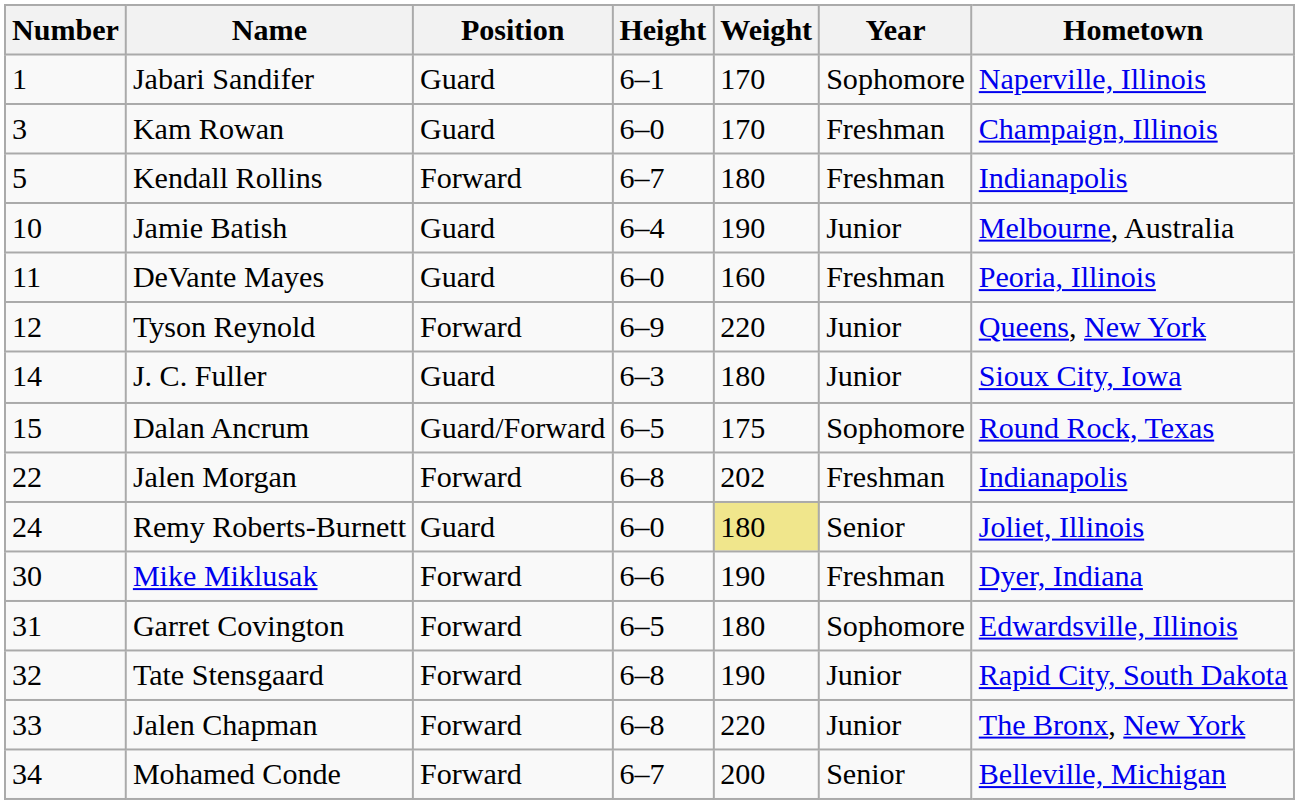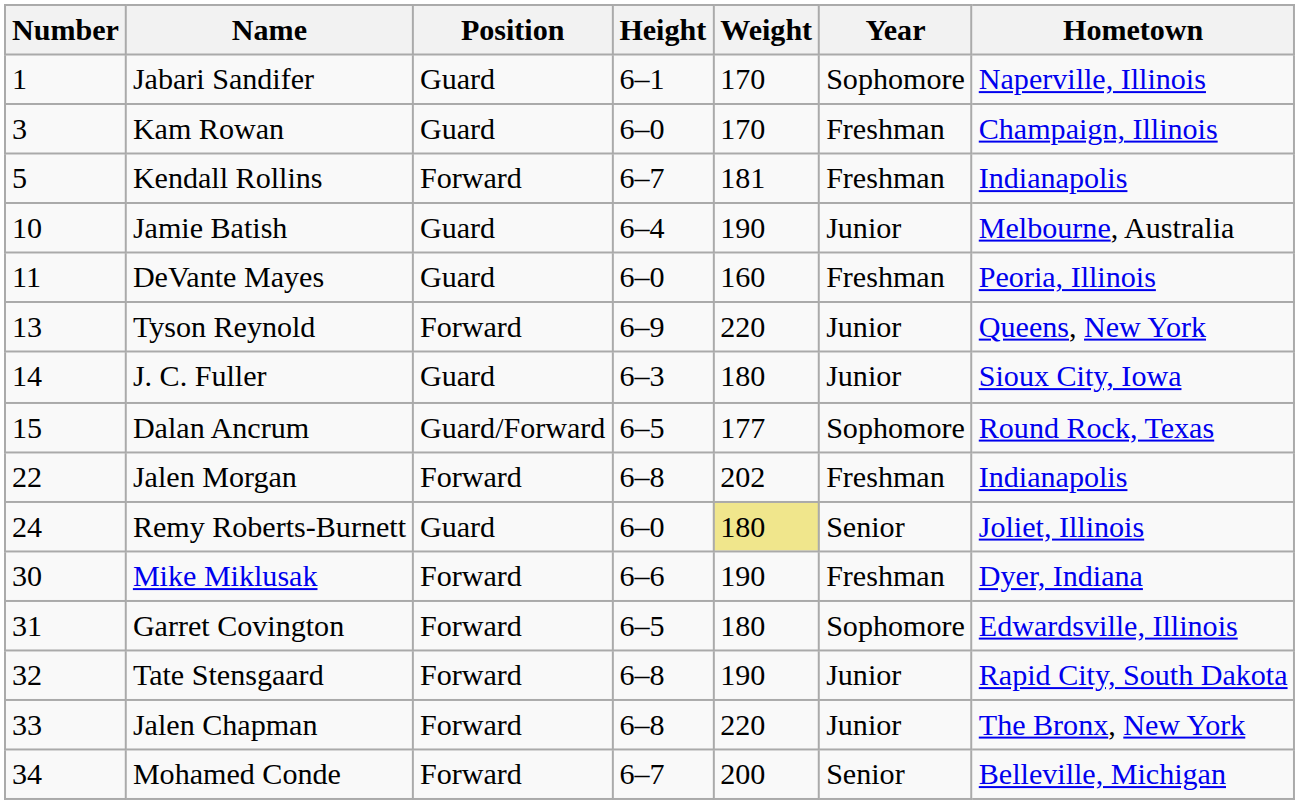 <table class="wikitable sortable" style="font-size: 95%;">
 <tr>
 <th>Number</th>
 <th>Name</th>
 <th>Position</th>
 <th>Height</th>
 <th>Weight</th>
 <th>Year</th>
 <th>Hometown</th>
 </tr>
 <tr>
 <td>1</td>
 <td>Jabari Sandifer</td>
 <td>Guard</td>
 <td>6–1</td>
 <td>170</td>
 <td>Sophomore</td>
 <td><a href='#'>Naperville, Illinois</a></td>
 </tr>
 <tr>
 <td>3</td>
 <td>Kam Rowan</td>
 <td>Guard</td>
 <td>6–0</td>
 <td>170</td>
 <td>Freshman</td>
 <td><a href='#'>Champaign, Illinois</a></td>
 </tr>
 <tr>
 <td>5</td>
 <td>Kendall Rollins</td>
 <td>Forward</td>
 <td>6–7</td>
-<td>180</td>
+<td>181</td>
 <td>Freshman</td>
 <td><a href='#'>Indianapolis</a></td>
 </tr>
 <tr>
 <td>10</td>
 <td>Jamie Batish</td>
 <td>Guard</td>
 <td>6–4</td>
 <td>190</td>
 <td>Junior</td>
 <td><a href='#'>Melbourne</a>, Australia</td>
 </tr>
 <tr>
 <td>11</td>
 <td>DeVante Mayes</td>
 <td>Guard</td>
 <td>6–0</td>
 <td>160</td>
 <td>Freshman</td>
 <td><a href='#'>Peoria, Illinois</a></td>
 </tr>
 <tr>
-<td>12</td>
+<td>13</td>
 <td>Tyson Reynold</td>
 <td>Forward</td>
 <td>6–9</td>
 <td>220</td>
 <td>Junior</td>
 <td><a href='#'>Queens</a>, <a href='#'>New York</a></td>
 </tr>
 <tr>
 <td>14</td>
 <td>J. C. Fuller</td>
 <td>Guard</td>
 <td>6–3</td>
 <td>180</td>
 <td>Junior</td>
 <td><a href='#'>Sioux City, Iowa</a></td>
 </tr>
 <tr>
 <td>15</td>
 <td>Dalan Ancrum</td>
 <td>Guard/Forward</td>
 <td>6–5</td>
-<td>175</td>
+<td>177</td>
 <td>Sophomore</td>
 <td><a href='#'>Round Rock, Texas</a></td>
 </tr>
 <tr>
 <td>22</td>
 <td>Jalen Morgan</td>
 <td>Forward</td>
 <td>6–8</td>
 <td>202</td>
 <td>Freshman</td>
 <td><a href='#'>Indianapolis</a></td>
 </tr>
 <tr>
 <td>24</td>
 <td>Remy Roberts-Burnett</td>
 <td>Guard</td>
 <td>6–0</td>
 <td style="background: khaki;">180</td>
 <td>Senior</td>
 <td><a href='#'>Joliet, Illinois</a></td>
 </tr>
 <tr>
 <td>30</td>
 <td><a href='#'>Mike Miklusak</a></td>
 <td>Forward</td>
 <td>6–6</td>
 <td>190</td>
 <td>Freshman</td>
 <td><a href='#'>Dyer, Indiana</a></td>
 </tr>
 <tr>
 <td>31</td>
 <td>Garret Covington</td>
 <td>Forward</td>
 <td>6–5</td>
 <td>180</td>
 <td>Sophomore</td>
 <td><a href='#'>Edwardsville, Illinois</a></td>
 </tr>
 <tr>
 <td>32</td>
 <td>Tate Stensgaard</td>
 <td>Forward</td>
 <td>6–8</td>
 <td>190</td>
 <td>Junior</td>
 <td><a href='#'>Rapid City, South Dakota</a></td>
 </tr>
 <tr>
 <td>33</td>
 <td>Jalen Chapman</td>
 <td>Forward</td>
 <td>6–8</td>
 <td>220</td>
 <td>Junior</td>
 <td><a href='#'>The Bronx</a>, <a href='#'>New York</a></td>
 </tr>
 <tr>
 <td>34</td>
 <td>Mohamed Conde</td>
 <td>Forward</td>
 <td>6–7</td>
 <td>200</td>
 <td>Senior</td>
 <td><a href='#'>Belleville, Michigan</a></td>
 </tr>
 </table>
